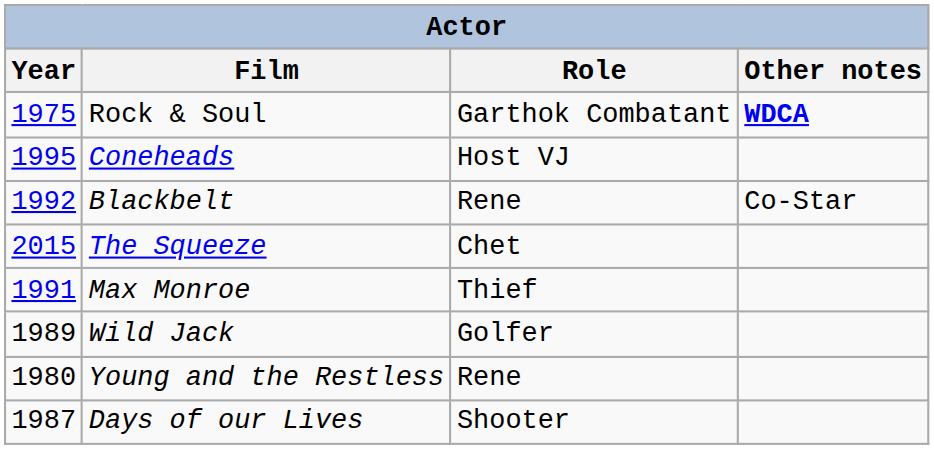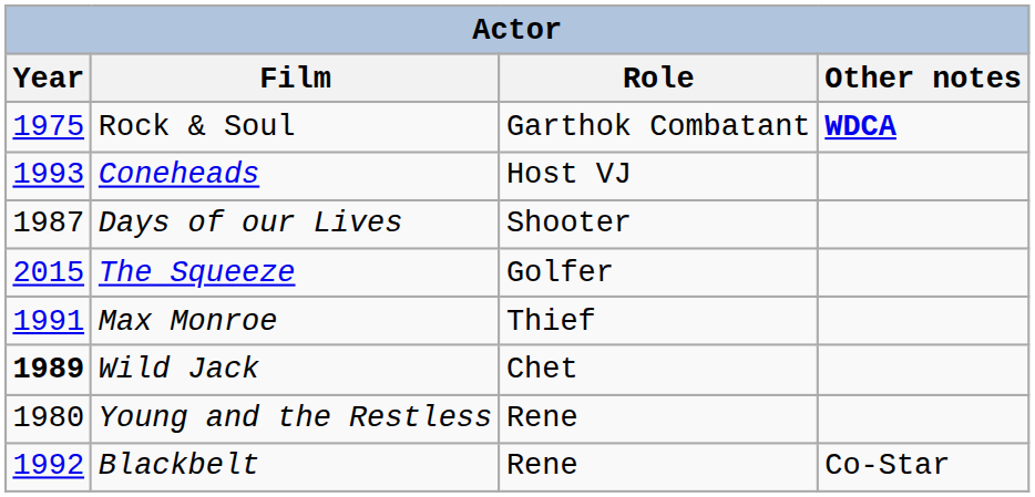 <table class="wikitable">
 <tr style="background:#ccc; text-align:center;">
 <th colspan="4" style="background: LightSteelBlue;">Actor</th>
 </tr>
 <tr style="background:#ccc; text-align:center;">
 <th>Year</th>
 <th>Film</th>
 <th>Role</th>
 <th>Other notes</th>
 </tr>
 <tr>
 <td><a href='#'>1975</a></td>
 <td ' Rock & Soul (film)>Rock & Soul</td>
 <td>Garthok Combatant</td>
 <td><strong><a href='#'>WDCA</a></strong></td>
 </tr>
 <tr>
-<td><a href='#'>1995</a></td>
+<td><a href='#'>1993</a></td>
 <td><em><a href='#'>Coneheads</a></em></td>
 <td>Host VJ</td>
 <td></td>
 </tr>
 <tr>
-<td><a href='#'>1992</a></td>
-<td><em>Blackbelt</em></td>
-<td>Rene</td>
-<td>Co-Star</td>
+<td>1987</td>
+<td><em>Days of our Lives</em></td>
+<td>Shooter</td>
+<td></td>
 </tr>
 <tr |->
 <td><a href='#'>2015</a></td>
 <td><em><a href='#'>The Squeeze</a></em></td>
-<td>Chet</td>
+<td>Golfer</td>
 <td></td>
 </tr>
 <tr>
 <td><a href='#'>1991</a></td>
 <td><em>Max Monroe</em></td>
 <td>Thief</td>
 <td></td>
 </tr>
 <tr>
-<td>1989</td>
+<td><strong>1989</strong></td>
 <td><em>Wild Jack</em></td>
-<td>Golfer</td>
+<td>Chet</td>
 <td></td>
 </tr>
 <tr>
 <td>1980</td>
 <td><em>Young and the Restless</em></td>
 <td>Rene</td>
 <td></td>
 </tr>
 <tr>
-<td>1987</td>
-<td><em>Days of our Lives</em></td>
-<td>Shooter</td>
-<td></td>
+<td><a href='#'>1992</a></td>
+<td><em>Blackbelt</em></td>
+<td>Rene</td>
+<td>Co-Star</td>
 </tr>
 </table>
